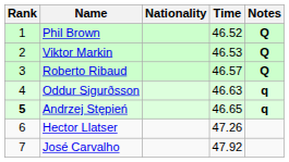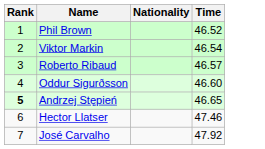 <table class="wikitable sortable" style="text-align:center">
 <tr>
 <th>Rank</th>
 <th>Name</th>
 <th>Nationality</th>
 <th>Time</th>
-<th>Notes</th>
 </tr>
 <tr bgcolor=ccffcc>
 <td>1</td>
 <td align=left><a href='#'>Phil Brown</a></td>
 <td align=left></td>
 <td>46.52</td>
-<td><strong>Q</strong></td>
 </tr>
 <tr bgcolor=ccffcc>
 <td>2</td>
 <td align=left><a href='#'>Viktor Markin</a></td>
 <td align=left></td>
-<td>46.53</td>
-<td><strong>Q</strong></td>
+<td>46.54</td>
 </tr>
 <tr bgcolor=ccffcc>
 <td>3</td>
 <td align=left><a href='#'>Roberto Ribaud</a></td>
 <td align=left></td>
 <td>46.57</td>
-<td><strong>Q</strong></td>
 </tr>
 <tr bgcolor=ddffdd>
 <td>4</td>
 <td align=left><a href='#'>Oddur Sigurðsson</a></td>
 <td align=left></td>
-<td>46.63</td>
-<td><strong>q</strong></td>
+<td>46.60</td>
 </tr>
 <tr bgcolor=ddffdd>
 <td><strong>5</strong></td>
 <td align=left><a href='#'>Andrzej Stępień</a></td>
 <td align=left></td>
 <td>46.65</td>
-<td><strong>q</strong></td>
 </tr>
 <tr>
 <td>6</td>
 <td align=left><a href='#'>Hector Llatser</a></td>
 <td align=left></td>
-<td>47.26</td>
-<td></td>
+<td>47.46</td>
 </tr>
 <tr>
 <td>7</td>
 <td align=left><a href='#'>José Carvalho</a></td>
 <td align=left></td>
 <td>47.92</td>
-<td></td>
 </tr>
 </table>
